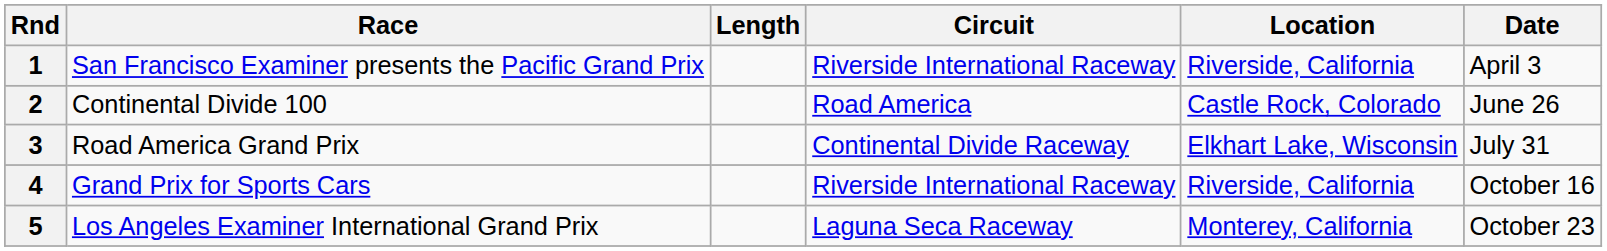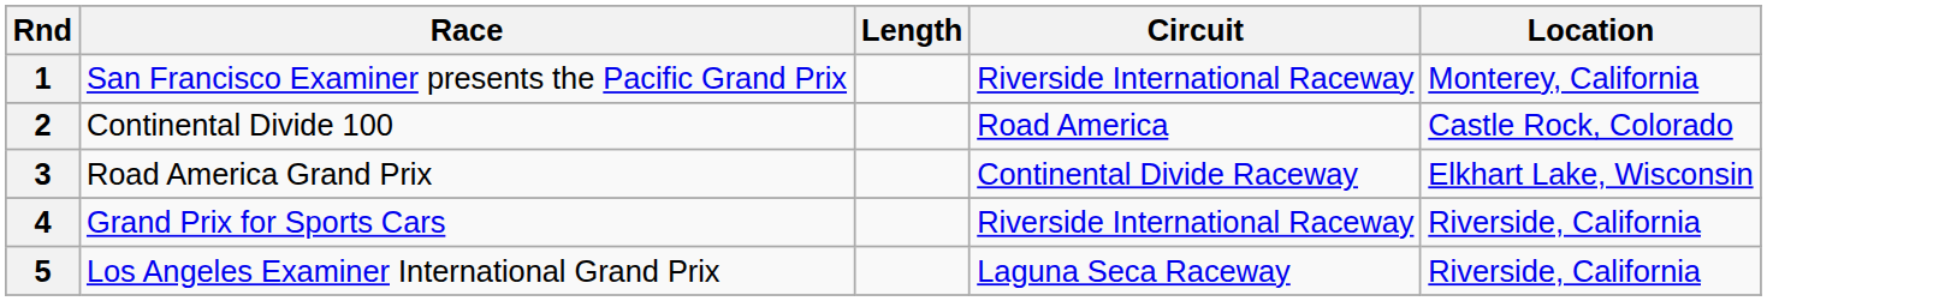 <table class="wikitable" style="font-size: 90%;">
 <tr>
 <th>Rnd</th>
 <th>Race</th>
 <th>Length</th>
 <th>Circuit</th>
 <th>Location</th>
-<th>Date</th>
 </tr>
 <tr>
 <th>1</th>
 <td><a href='#'>San Francisco Examiner</a> presents the <a href='#'>Pacific Grand Prix</a></td>
 <td align="center"></td>
 <td><a href='#'>Riverside International Raceway</a></td>
-<td><a href='#'>Riverside, California</a></td>
-<td>April 3</td>
+<td><a href='#'>Monterey, California</a></td>
 </tr>
 <tr>
 <th>2</th>
 <td>Continental Divide 100</td>
 <td align="center"></td>
 <td><a href='#'>Road America</a></td>
 <td><a href='#'>Castle Rock, Colorado</a></td>
-<td>June 26</td>
 </tr>
 <tr>
 <th>3</th>
 <td>Road America Grand Prix</td>
 <td align="center"></td>
 <td><a href='#'>Continental Divide Raceway</a></td>
 <td><a href='#'>Elkhart Lake, Wisconsin</a></td>
-<td>July 31</td>
 </tr>
 <tr>
 <th>4</th>
 <td><a href='#'>Grand Prix for Sports Cars</a></td>
 <td align="center"></td>
 <td><a href='#'>Riverside International Raceway</a></td>
 <td><a href='#'>Riverside, California</a></td>
-<td>October 16</td>
 </tr>
 <tr>
 <th>5</th>
 <td><a href='#'>Los Angeles Examiner</a> International Grand Prix</td>
 <td align="center"></td>
 <td><a href='#'>Laguna Seca Raceway</a></td>
-<td><a href='#'>Monterey, California</a></td>
-<td>October 23</td>
+<td><a href='#'>Riverside, California</a></td>
 </tr>
 </table>
